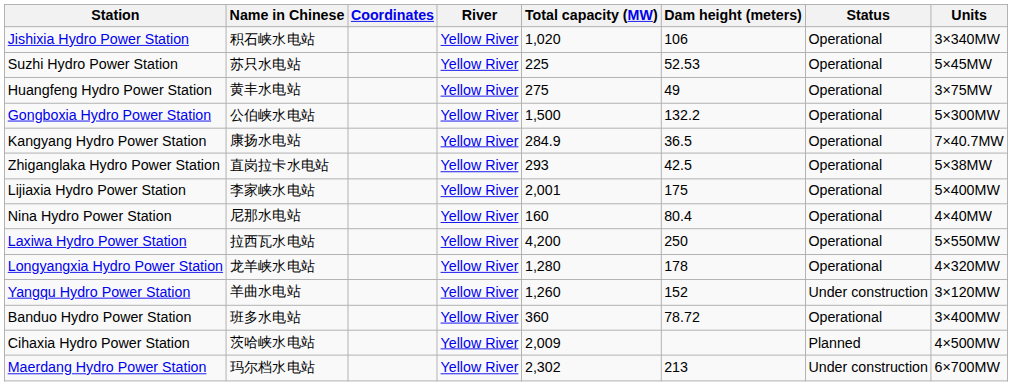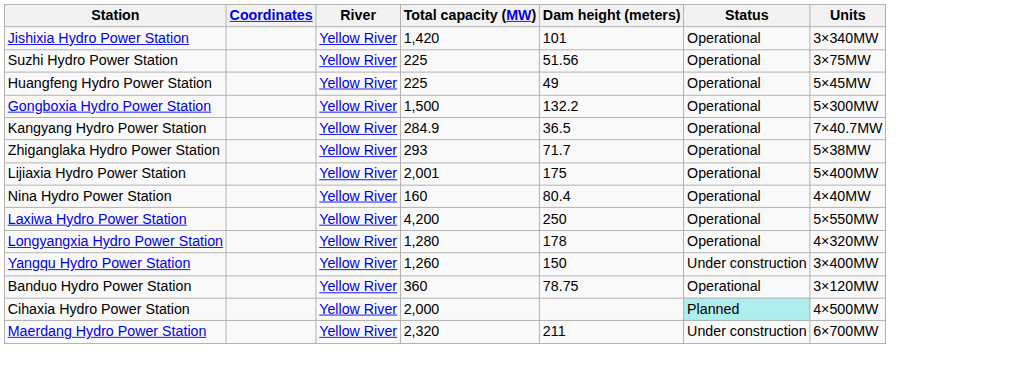 <table class="wikitable sortable">
 <tr>
 <th>Station</th>
-<th>Name in Chinese</th>
 <th><a href='#'>Coordinates</a></th>
 <th>River</th>
 <th>Total capacity (<a href='#'>MW</a>)</th>
 <th>Dam height (meters)</th>
 <th>Status</th>
 <th>Units</th>
 </tr>
 <tr>
 <td><a href='#'>Jishixia Hydro Power Station</a></td>
-<td>积石峡水电站</td>
 <td></td>
 <td><a href='#'>Yellow River</a></td>
-<td>1,020</td>
-<td>106</td>
+<td>1,420</td>
+<td>101</td>
 <td>Operational</td>
 <td>3×340MW</td>
 </tr>
 <tr>
 <td>Suzhi Hydro Power Station</td>
-<td>苏只水电站</td>
 <td></td>
 <td><a href='#'>Yellow River</a></td>
 <td>225</td>
-<td>52.53</td>
+<td>51.56</td>
+<td>Operational</td>
+<td>3×75MW</td>
+</tr>
+<tr>
+<td>Huangfeng Hydro Power Station</td>
+<td></td>
+<td><a href='#'>Yellow River</a></td>
+<td>225</td>
+<td>49</td>
 <td>Operational</td>
 <td>5×45MW</td>
 </tr>
 <tr>
-<td>Huangfeng Hydro Power Station</td>
-<td>黄丰水电站</td>
-<td></td>
-<td><a href='#'>Yellow River</a></td>
-<td>275</td>
-<td>49</td>
-<td>Operational</td>
-<td>3×75MW</td>
-</tr>
-<tr>
 <td><a href='#'>Gongboxia Hydro Power Station</a></td>
-<td>公伯峡水电站</td>
 <td></td>
 <td><a href='#'>Yellow River</a></td>
 <td>1,500</td>
 <td>132.2</td>
 <td>Operational</td>
 <td>5×300MW</td>
 </tr>
 <tr>
 <td>Kangyang Hydro Power Station</td>
-<td>康扬水电站</td>
 <td></td>
 <td><a href='#'>Yellow River</a></td>
 <td>284.9</td>
 <td>36.5</td>
 <td>Operational</td>
 <td>7×40.7MW</td>
 </tr>
 <tr>
 <td>Zhiganglaka Hydro Power Station</td>
-<td>直岗拉卡水电站</td>
 <td></td>
 <td><a href='#'>Yellow River</a></td>
 <td>293</td>
-<td>42.5</td>
+<td>71.7</td>
 <td>Operational</td>
 <td>5×38MW</td>
 </tr>
 <tr>
 <td>Lijiaxia Hydro Power Station</td>
-<td>李家峡水电站</td>
 <td></td>
 <td><a href='#'>Yellow River</a></td>
 <td>2,001</td>
 <td>175</td>
 <td>Operational</td>
 <td>5×400MW</td>
 </tr>
 <tr>
 <td>Nina Hydro Power Station</td>
-<td>尼那水电站</td>
 <td></td>
 <td><a href='#'>Yellow River</a></td>
 <td>160</td>
 <td>80.4</td>
 <td>Operational</td>
 <td>4×40MW</td>
 </tr>
 <tr>
 <td><a href='#'>Laxiwa Hydro Power Station</a></td>
-<td>拉西瓦水电站</td>
 <td></td>
 <td><a href='#'>Yellow River</a></td>
 <td>4,200</td>
 <td>250</td>
 <td>Operational</td>
 <td>5×550MW</td>
 </tr>
 <tr>
 <td><a href='#'>Longyangxia Hydro Power Station</a></td>
-<td>龙羊峡水电站</td>
 <td></td>
 <td><a href='#'>Yellow River</a></td>
 <td>1,280</td>
 <td>178</td>
 <td>Operational</td>
 <td>4×320MW</td>
 </tr>
 <tr>
 <td><a href='#'>Yangqu Hydro Power Station</a></td>
-<td>羊曲水电站</td>
 <td></td>
 <td><a href='#'>Yellow River</a></td>
 <td>1,260</td>
-<td>152</td>
+<td>150</td>
 <td>Under construction</td>
+<td>3×400MW</td>
+</tr>
+<tr>
+<td>Banduo Hydro Power Station</td>
+<td></td>
+<td><a href='#'>Yellow River</a></td>
+<td>360</td>
+<td>78.75</td>
+<td>Operational</td>
 <td>3×120MW</td>
 </tr>
 <tr>
-<td>Banduo Hydro Power Station</td>
-<td>班多水电站</td>
+<td>Cihaxia Hydro Power Station</td>
 <td></td>
 <td><a href='#'>Yellow River</a></td>
-<td>360</td>
-<td>78.72</td>
-<td>Operational</td>
-<td>3×400MW</td>
-</tr>
-<tr>
-<td>Cihaxia Hydro Power Station</td>
-<td>茨哈峡水电站</td>
+<td>2,000</td>
 <td></td>
-<td><a href='#'>Yellow River</a></td>
-<td>2,009</td>
-<td></td>
-<td>Planned</td>
+<td style="background: paleturquoise;">Planned</td>
 <td>4×500MW</td>
 </tr>
 <tr>
 <td><a href='#'>Maerdang Hydro Power Station</a></td>
-<td>玛尔档水电站</td>
 <td></td>
 <td><a href='#'>Yellow River</a></td>
-<td>2,302</td>
-<td>213</td>
+<td>2,320</td>
+<td>211</td>
 <td>Under construction</td>
 <td>6×700MW</td>
 </tr>
 </table>
